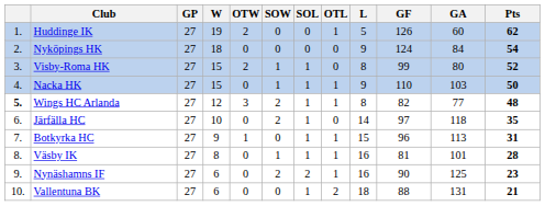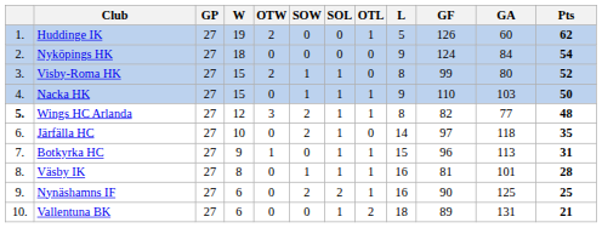 <table class="wikitable">
 <tr>
 <th width="30"></th>
 <th width="200">Club</th>
 <th width="30">GP</th>
 <th width="30">W</th>
 <th width="30">OTW</th>
 <th width="30">SOW</th>
 <th width="30">SOL</th>
 <th width="30">OTL</th>
 <th width="30">L</th>
 <th width="70">GF</th>
 <th width="70">GA</th>
 <th width="70">Pts</th>
 </tr>
 <tr bgcolor="#BCD2EE" align="center">
 <td>1.</td>
 <td align="left"><a href='#'>Huddinge IK</a></td>
 <td>27</td>
 <td>19</td>
 <td>2</td>
 <td>0</td>
 <td>0</td>
 <td>1</td>
 <td>5</td>
 <td>126</td>
 <td>60</td>
 <td><strong>62</strong></td>
 </tr>
 <tr bgcolor="#BCD2EE" align="center">
 <td>2.</td>
 <td align="left"><a href='#'>Nyköpings HK</a></td>
 <td>27</td>
 <td>18</td>
 <td>0</td>
 <td>0</td>
 <td>0</td>
 <td>0</td>
 <td>9</td>
 <td>124</td>
 <td>84</td>
 <td><strong>54</strong></td>
 </tr>
 <tr bgcolor="#BCD2EE" align="center">
 <td>3.</td>
 <td align="left"><a href='#'>Visby-Roma HK</a></td>
 <td>27</td>
 <td>15</td>
 <td>2</td>
 <td>1</td>
 <td>1</td>
 <td>0</td>
 <td>8</td>
 <td>99</td>
 <td>80</td>
 <td><strong>52</strong></td>
 </tr>
 <tr bgcolor="#BCD2EE" align="center">
 <td>4.</td>
 <td align="left"><a href='#'>Nacka HK</a></td>
 <td>27</td>
 <td>15</td>
 <td>0</td>
 <td>1</td>
 <td>1</td>
 <td>1</td>
 <td>9</td>
 <td>110</td>
 <td>103</td>
 <td><strong>50</strong></td>
 </tr>
 <tr bgcolor="#FFFFFF" align="center">
 <td><strong>5.</strong></td>
 <td align="left"><a href='#'>Wings HC Arlanda</a></td>
 <td>27</td>
 <td>12</td>
 <td>3</td>
 <td>2</td>
 <td>1</td>
 <td>1</td>
 <td>8</td>
 <td>82</td>
 <td>77</td>
 <td><strong>48</strong></td>
 </tr>
 <tr bgcolor="#FFFFFF" align="center">
 <td>6.</td>
 <td align="left"><a href='#'>Järfälla HC</a></td>
 <td>27</td>
 <td>10</td>
 <td>0</td>
 <td>2</td>
 <td>1</td>
 <td>0</td>
 <td>14</td>
 <td>97</td>
 <td>118</td>
 <td><strong>35</strong></td>
 </tr>
 <tr bgcolor="#FFFFFF" align="center">
 <td>7.</td>
 <td align="left"><a href='#'>Botkyrka HC</a></td>
 <td>27</td>
 <td>9</td>
 <td>1</td>
 <td>0</td>
 <td>1</td>
 <td>1</td>
 <td>15</td>
 <td>96</td>
 <td>113</td>
 <td><strong>31</strong></td>
 </tr>
 <tr bgcolor="#FFFFFF" align="center">
 <td>8.</td>
 <td align="left"><a href='#'>Väsby IK</a></td>
 <td>27</td>
 <td>8</td>
 <td>0</td>
 <td>1</td>
 <td>1</td>
 <td>1</td>
 <td>16</td>
 <td>81</td>
 <td>101</td>
 <td><strong>28</strong></td>
 </tr>
 <tr bgcolor="#FFFFFF" align="center">
 <td>9.</td>
 <td align="left"><a href='#'>Nynäshamns IF</a></td>
 <td>27</td>
 <td>6</td>
 <td>0</td>
 <td>2</td>
 <td>2</td>
 <td>1</td>
 <td>16</td>
 <td>90</td>
 <td>125</td>
-<td><strong>23</strong></td>
+<td><strong>25</strong></td>
 </tr>
 <tr bgcolor="#FFFFFF" align="center">
 <td>10.</td>
 <td align="left"><a href='#'>Vallentuna BK</a></td>
 <td>27</td>
 <td>6</td>
 <td>0</td>
 <td>0</td>
 <td>1</td>
 <td>2</td>
 <td>18</td>
-<td>88</td>
+<td>89</td>
 <td>131</td>
 <td><strong>21</strong></td>
 </tr>
 </table>
